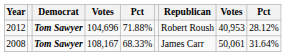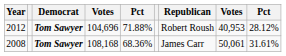 <table class="wikitable" style="margin:0.5em ; font-size:95%">
 <tr>
 <th>Year</th>
 <th></th>
 <th>Democrat</th>
 <th>Votes</th>
 <th>Pct</th>
 <th></th>
 <th>Republican</th>
 <th>Votes</th>
 <th>Pct</th>
 </tr>
 <tr>
 <td>2012</td>
 <td></td>
 <td><strong><em>Tom Sawyer</em></strong></td>
 <td>104,696</td>
 <td>71.88%</td>
 <td></td>
 <td>Robert Roush</td>
 <td>40,953</td>
 <td>28.12%</td>
 </tr>
 <tr>
 <td>2008</td>
 <td></td>
 <td><strong><em>Tom Sawyer</em></strong></td>
-<td>108,167</td>
-<td>68.33%</td>
+<td>108,168</td>
+<td>68.36%</td>
 <td></td>
 <td>James Carr</td>
 <td>50,061</td>
-<td>31.64%</td>
+<td>31.61%</td>
 </tr>
 </table>
